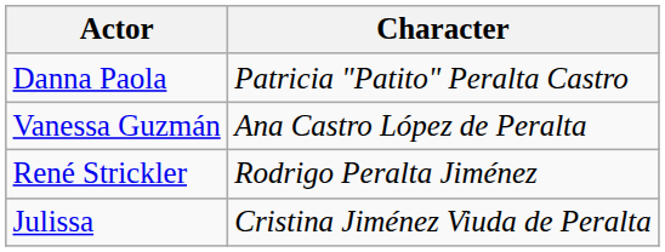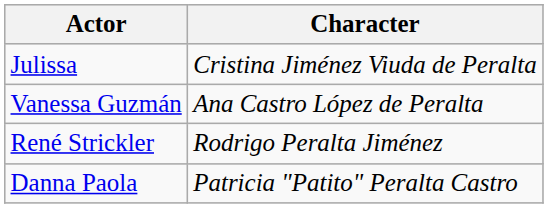 <table class="wikitable">
 <tr>
 <th>Actor</th>
 <th>Character</th>
 </tr>
 <tr>
-<td><a href='#'>Danna Paola</a></td>
-<td><em>Patricia "Patito" Peralta Castro</em></td>
+<td><a href='#'>Julissa</a></td>
+<td><em>Cristina Jiménez Viuda de Peralta</em></td>
 </tr>
 <tr>
 <td><a href='#'>Vanessa Guzmán</a></td>
 <td><em>Ana Castro López de Peralta</em></td>
 </tr>
 <tr>
 <td><a href='#'>René Strickler</a></td>
 <td><em>Rodrigo Peralta Jiménez</em></td>
 </tr>
 <tr>
-<td><a href='#'>Julissa</a></td>
-<td><em>Cristina Jiménez Viuda de Peralta</em></td>
+<td><a href='#'>Danna Paola</a></td>
+<td><em>Patricia "Patito" Peralta Castro</em></td>
 </tr>
 </table>
